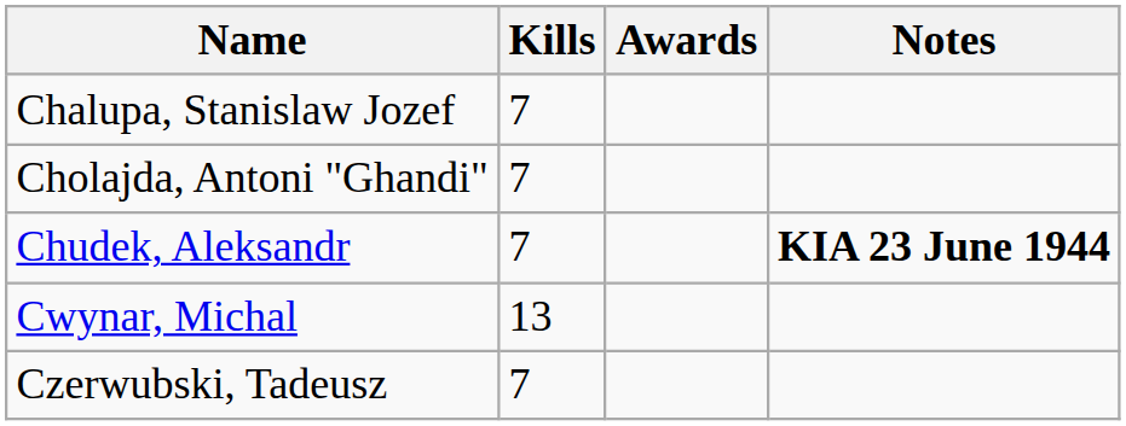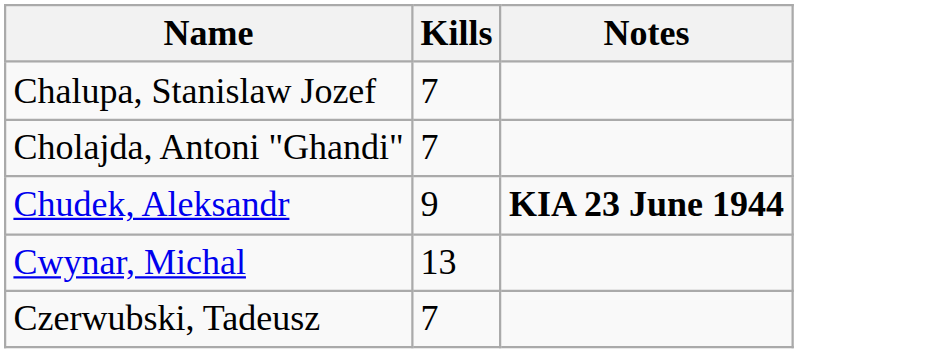 <table class=wikitable>
 <tr>
 <th>Name</th>
 <th>Kills</th>
-<th>Awards</th>
 <th>Notes</th>
 </tr>
 <tr>
 <td>Chalupa, Stanislaw Jozef</td>
 <td>7</td>
 <td></td>
-<td></td>
 </tr>
 <tr>
 <td>Cholajda, Antoni "Ghandi"</td>
 <td>7</td>
 <td></td>
-<td></td>
 </tr>
 <tr>
 <td><a href='#'>Chudek, Aleksandr</a></td>
-<td>7</td>
-<td></td>
+<td>9</td>
 <td><strong>KIA 23 June 1944</strong></td>
 </tr>
 <tr>
 <td><a href='#'>Cwynar, Michal</a></td>
 <td>13</td>
 <td></td>
-<td></td>
 </tr>
 <tr>
 <td>Czerwubski, Tadeusz</td>
 <td>7</td>
 <td></td>
-<td></td>
 </tr>
 </table>
